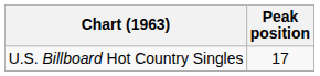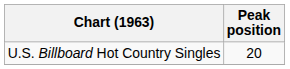 <table class="wikitable sortable">
 <tr>
 <th align="left">Chart (1963)</th>
 <th align="center">Peak<br>position</th>
 </tr>
 <tr>
 <td align="left">U.S. <em>Billboard</em> Hot Country Singles</td>
-<td align="center">17</td>
+<td align="center">20</td>
 </tr>
 <tr>
 </tr>
 </table>
